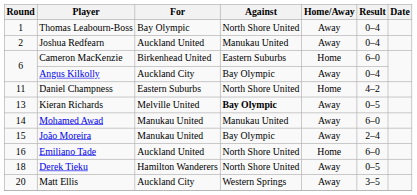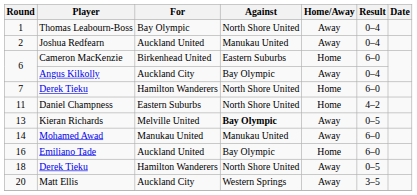 <table class="wikitable">
 <tr>
 <th>Round</th>
 <th>Player</th>
 <th>For</th>
 <th>Against</th>
 <th>Home/Away</th>
 <th style="text-align:center">Result</th>
 <th>Date</th>
 </tr>
 <tr>
 <td style="text-align:center">1</td>
 <td>Thomas Leabourn-Boss</td>
 <td>Bay Olympic</td>
 <td>North Shore United</td>
 <td style="text-align:center">Away</td>
 <td style="text-align:center">0–4</td>
 <td></td>
 </tr>
 <tr>
 <td style="text-align:center">2</td>
 <td>Joshua Redfearn</td>
 <td>Auckland United</td>
 <td>Manukau United</td>
 <td style="text-align:center">Away</td>
 <td style="text-align:center">0–4</td>
 <td></td>
 </tr>
 <tr>
 <td style="text-align:center" rowspan=2>6</td>
 <td>Cameron MacKenzie</td>
 <td>Birkenhead United</td>
 <td>Eastern Suburbs</td>
 <td style="text-align:center">Home</td>
 <td style="text-align:center">6–0</td>
 <td rowspan=2></td>
 </tr>
 <tr>
 <td><a href='#'>Angus Kilkolly</a></td>
 <td>Auckland City</td>
 <td>Bay Olympic</td>
 <td style="text-align:center">Away</td>
 <td style="text-align:center">0–4</td>
 </tr>
 <tr>
+<td style="text-align:center">7</td>
+<td><a href='#'>Derek Tieku</a></td>
+<td>Hamilton Wanderers</td>
+<td>North Shore United</td>
+<td style="text-align:center">Home</td>
+<td style="text-align:center">6–0</td>
+<td></td>
+</tr>
+<tr>
 <td style="text-align:center">11</td>
 <td>Daniel Champness</td>
 <td>Eastern Suburbs</td>
 <td>North Shore United</td>
 <td style="text-align:center">Home</td>
 <td style="text-align:center">4–2</td>
 <td></td>
 </tr>
 <tr>
 <td style="text-align:center">13</td>
 <td>Kieran Richards</td>
 <td>Melville United</td>
 <td><strong>Bay Olympic</strong></td>
 <td style="text-align:center">Away</td>
 <td style="text-align:center">0–5</td>
 <td></td>
 </tr>
 <tr>
 <td style="text-align:center">14</td>
 <td><a href='#'>Mohamed Awad</a></td>
 <td>Manukau United</td>
 <td>Manukau United</td>
 <td style="text-align:center">Away</td>
 <td style="text-align:center">6–0</td>
 <td></td>
 </tr>
 <tr>
-<td style="text-align:center">15</td>
-<td><a href='#'>João Moreira</a></td>
-<td>Manukau United</td>
-<td>Bay Olympic</td>
-<td style="text-align:center">Away</td>
-<td style="text-align:center">2–4</td>
-<td></td>
-</tr>
-<tr>
 <td style="text-align:center">16</td>
 <td><a href='#'>Emiliano Tade</a> </td>
 <td>Auckland United</td>
-<td>North Shore United</td>
+<td>Bay Olympic</td>
 <td style="text-align:center">Home</td>
 <td style="text-align:center">6–0</td>
 <td></td>
 </tr>
 <tr>
 <td style="text-align:center">18</td>
 <td><a href='#'>Derek Tieku</a></td>
 <td>Hamilton Wanderers</td>
 <td>North Shore United</td>
 <td style="text-align:center">Away</td>
 <td style="text-align:center">0–5</td>
 <td></td>
 </tr>
 <tr>
 <td style="text-align:center">20</td>
 <td>Matt Ellis</td>
 <td>Auckland City</td>
 <td>Western Springs</td>
 <td style="text-align:center">Away</td>
 <td style="text-align:center">3–5</td>
 <td></td>
 </tr>
 <tr>
 </tr>
 </table>
